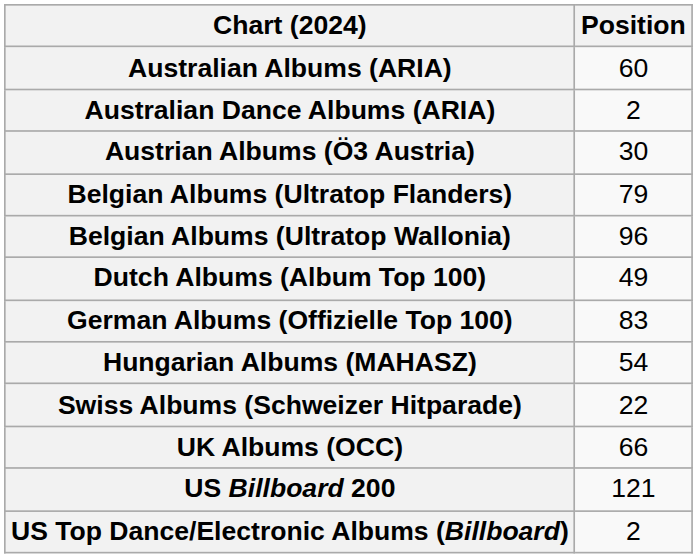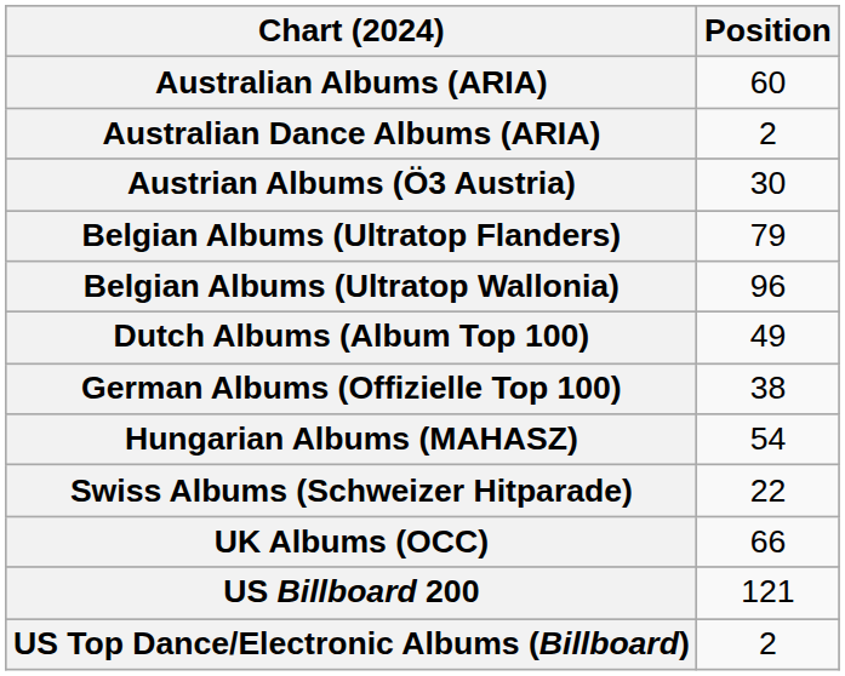 <table class="wikitable sortable plainrowheaders" style="text-align:center">
 <tr>
 <th scope="col">Chart (2024)</th>
 <th scope="col">Position</th>
 </tr>
 <tr>
 <th scope="row">Australian Albums (ARIA)</th>
 <td>60</td>
 </tr>
 <tr>
 <th scope="row">Australian Dance Albums (ARIA)</th>
 <td>2</td>
 </tr>
 <tr>
 <th scope="row">Austrian Albums (Ö3 Austria)</th>
 <td>30</td>
 </tr>
 <tr>
 <th scope="row">Belgian Albums (Ultratop Flanders)</th>
 <td>79</td>
 </tr>
 <tr>
 <th scope="row">Belgian Albums (Ultratop Wallonia)</th>
 <td>96</td>
 </tr>
 <tr>
 <th scope="row">Dutch Albums (Album Top 100)</th>
 <td>49</td>
 </tr>
 <tr>
 <th scope="row">German Albums (Offizielle Top 100)</th>
-<td>83</td>
+<td>38</td>
 </tr>
 <tr>
 <th scope="row">Hungarian Albums (MAHASZ)</th>
 <td>54</td>
 </tr>
 <tr>
 <th scope="row">Swiss Albums (Schweizer Hitparade)</th>
 <td>22</td>
 </tr>
 <tr>
 <th scope="row">UK Albums (OCC)</th>
 <td>66</td>
 </tr>
 <tr>
 <th scope="row">US <em>Billboard</em> 200</th>
 <td>121</td>
 </tr>
 <tr>
 <th scope="row">US Top Dance/Electronic Albums (<em>Billboard</em>)</th>
 <td>2</td>
 </tr>
 </table>
